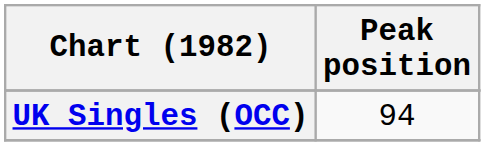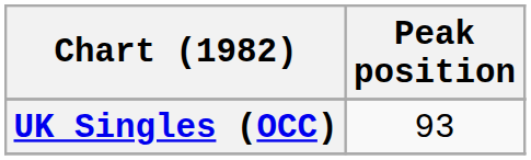 <table class="wikitable plainrowheaders" style="text-align:center">
 <tr>
 <th scope="col">Chart (1982)</th>
 <th scope="col">Peak<br>position</th>
 </tr>
 <tr>
 </tr>
 <tr>
 <th scope="row"><a href='#'>UK Singles</a> (<a href='#'>OCC</a>)</th>
-<td>94</td>
+<td>93</td>
 </tr>
 <tr>
 </tr>
 </table>
